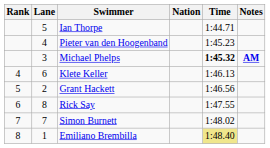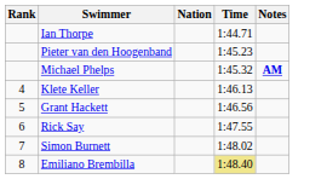 <table class="wikitable sortable" style="text-align:center">
 <tr>
 <th>Rank</th>
-<th>Lane</th>
 <th>Swimmer</th>
 <th>Nation</th>
 <th>Time</th>
 <th>Notes</th>
 </tr>
 <tr>
 <td></td>
-<td>5</td>
 <td align=left><a href='#'>Ian Thorpe</a></td>
 <td align=left></td>
 <td>1:44.71</td>
 <td></td>
 </tr>
 <tr>
 <td></td>
-<td>4</td>
 <td align=left><a href='#'>Pieter van den Hoogenband</a></td>
 <td align=left></td>
 <td>1:45.23</td>
 <td></td>
 </tr>
 <tr>
 <td></td>
-<td>3</td>
 <td align=left><a href='#'>Michael Phelps</a></td>
 <td align=left></td>
-<td><strong>1:45.32</strong></td>
+<td>1:45.32</td>
 <td><strong><a href='#'>AM</a></strong></td>
 </tr>
 <tr>
 <td>4</td>
-<td>6</td>
 <td align=left><a href='#'>Klete Keller</a></td>
 <td align=left></td>
 <td>1:46.13</td>
 <td></td>
 </tr>
 <tr>
 <td>5</td>
-<td>2</td>
 <td align=left><a href='#'>Grant Hackett</a></td>
 <td align=left></td>
 <td>1:46.56</td>
 <td></td>
 </tr>
 <tr>
 <td>6</td>
-<td>8</td>
 <td align=left><a href='#'>Rick Say</a></td>
 <td align=left></td>
 <td>1:47.55</td>
 <td></td>
 </tr>
 <tr>
-<td>7</td>
 <td>7</td>
 <td align=left><a href='#'>Simon Burnett</a></td>
 <td align=left></td>
 <td>1:48.02</td>
 <td></td>
 </tr>
 <tr>
 <td>8</td>
-<td>1</td>
 <td align=left><a href='#'>Emiliano Brembilla</a></td>
 <td align=left></td>
 <td style="background: khaki;">1:48.40</td>
 <td></td>
 </tr>
 </table>
